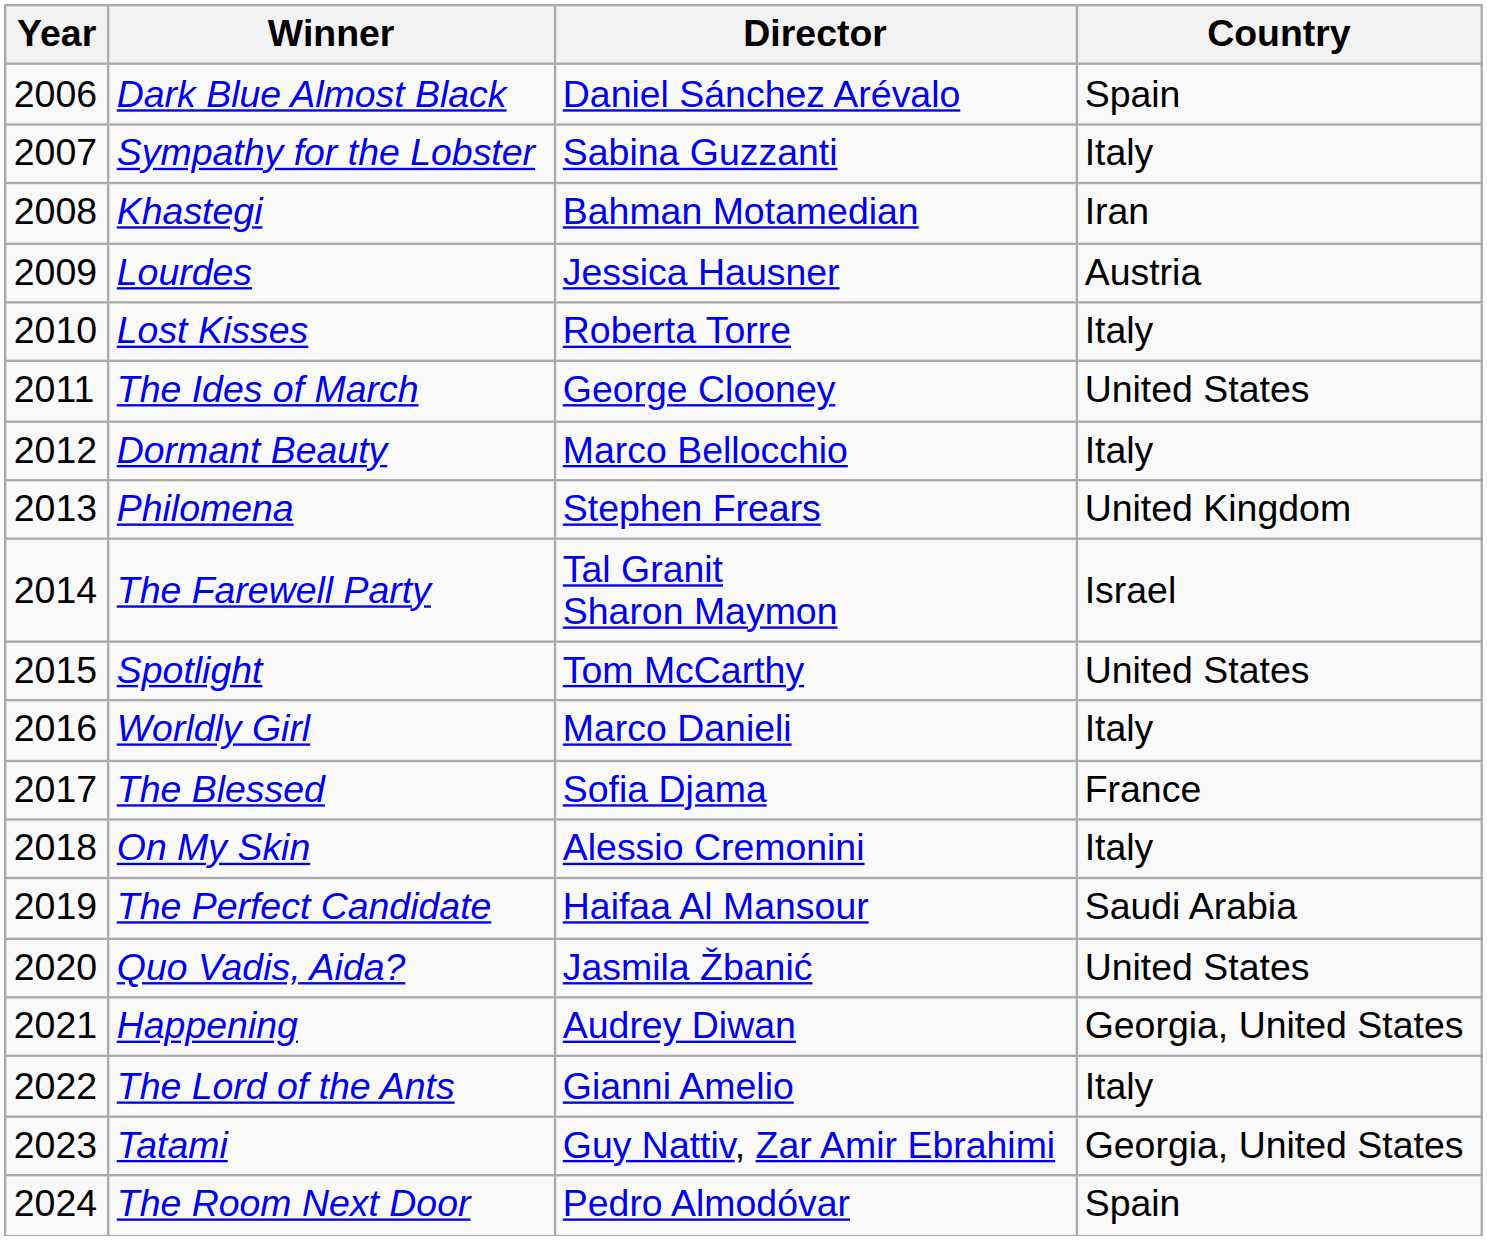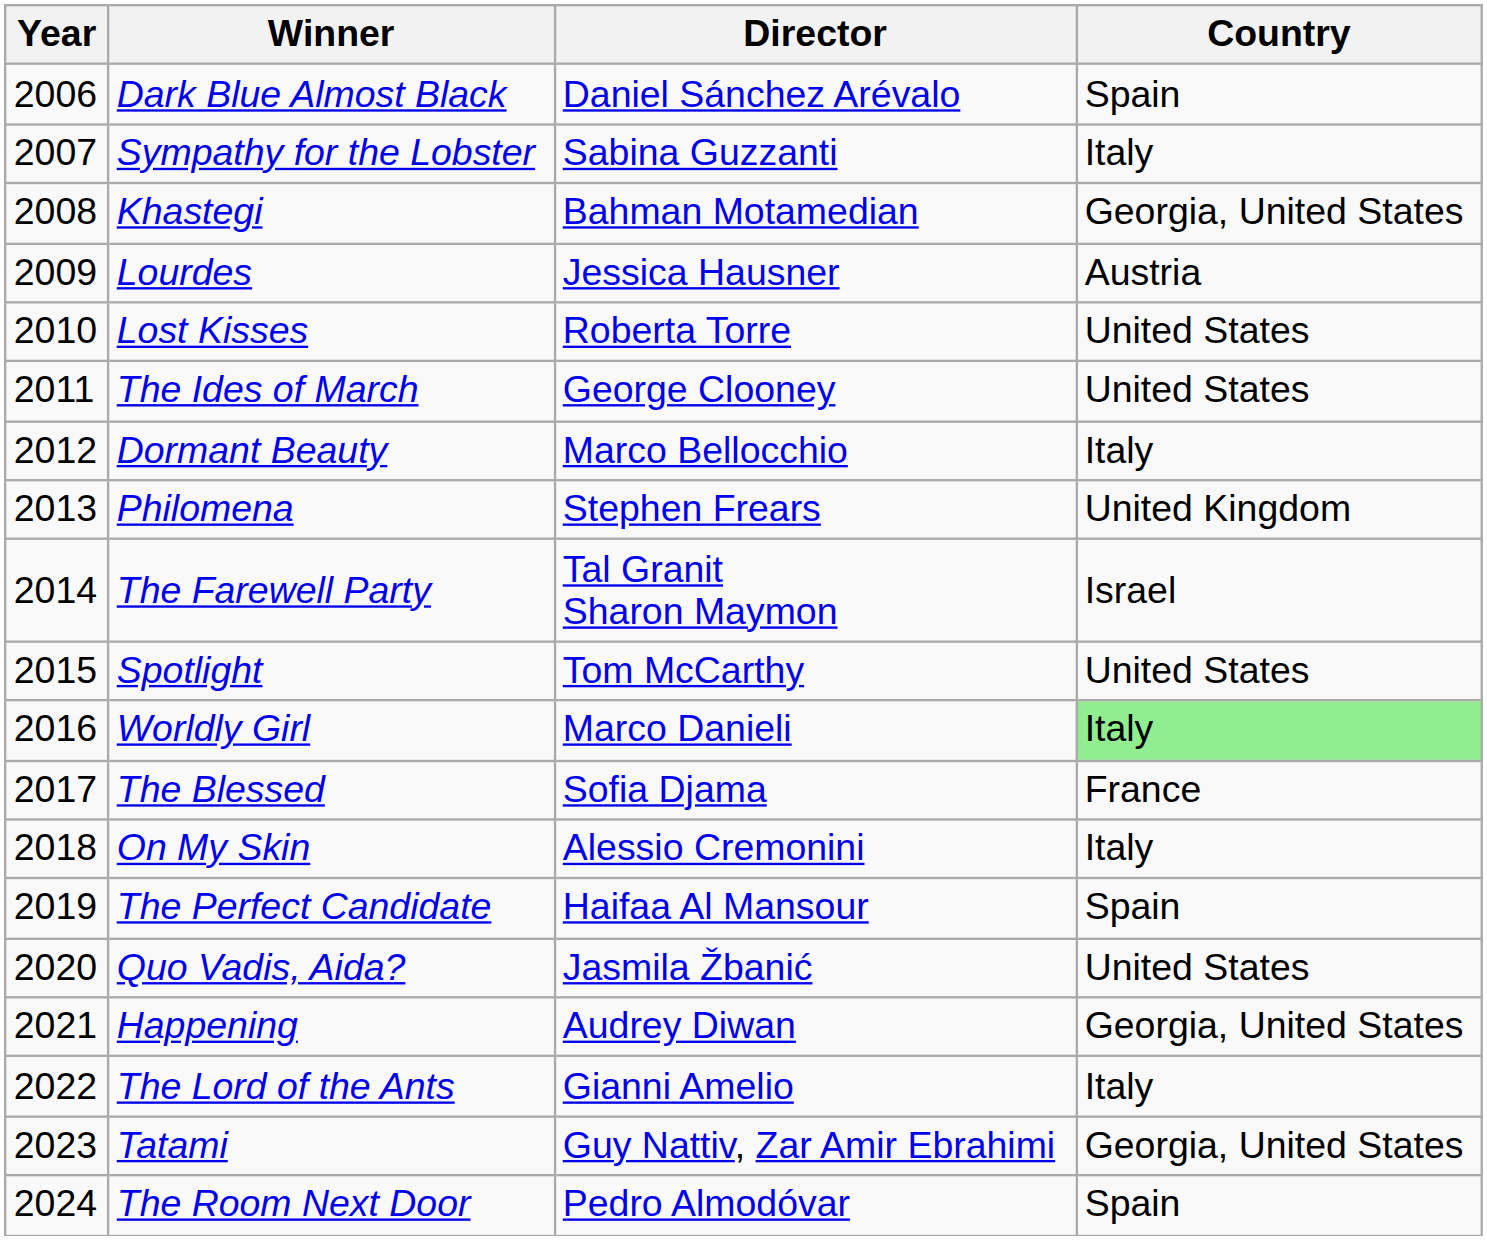 <table class="wikitable" border="1" width="50%">
 <tr bgcolor="efefef">
 <th>Year</th>
 <th>Winner</th>
 <th>Director</th>
 <th>Country</th>
 </tr>
 <tr>
 <td>2006<br></td>
 <td><em><a href='#'>Dark Blue Almost Black</a></em></td>
 <td><a href='#'>Daniel Sánchez Arévalo</a></td>
 <td>Spain</td>
 </tr>
 <tr>
 <td>2007<br></td>
 <td><em><a href='#'>Sympathy for the Lobster</a></em></td>
 <td><a href='#'>Sabina Guzzanti</a></td>
 <td>Italy</td>
 </tr>
 <tr>
 <td>2008<br></td>
 <td><em><a href='#'>Khastegi</a></em></td>
 <td><a href='#'>Bahman Motamedian</a></td>
-<td>Iran</td>
+<td>Georgia, United States</td>
 </tr>
 <tr>
 <td>2009<br></td>
 <td><em><a href='#'>Lourdes</a></em></td>
 <td><a href='#'>Jessica Hausner</a></td>
 <td>Austria</td>
 </tr>
 <tr>
 <td>2010<br></td>
 <td><em><a href='#'>Lost Kisses</a></em></td>
 <td><a href='#'>Roberta Torre</a></td>
-<td>Italy</td>
+<td>United States</td>
 </tr>
 <tr>
 <td>2011<br></td>
 <td><em><a href='#'>The Ides of March</a></em></td>
 <td><a href='#'>George Clooney</a></td>
 <td>United States</td>
 </tr>
 <tr>
 <td>2012<br></td>
 <td><em><a href='#'>Dormant Beauty</a></em></td>
 <td><a href='#'>Marco Bellocchio</a></td>
 <td>Italy</td>
 </tr>
 <tr>
 <td>2013<br></td>
 <td><em><a href='#'>Philomena</a></em></td>
 <td><a href='#'>Stephen Frears</a></td>
 <td>United Kingdom</td>
 </tr>
 <tr>
 <td>2014<br></td>
 <td><em><a href='#'>The Farewell Party</a></em></td>
 <td><a href='#'>Tal Granit</a><br><a href='#'>Sharon Maymon</a></td>
 <td>Israel</td>
 </tr>
 <tr>
 <td>2015<br></td>
 <td><em><a href='#'>Spotlight</a></em></td>
 <td><a href='#'>Tom McCarthy</a></td>
 <td>United States</td>
 </tr>
 <tr>
 <td>2016<br></td>
 <td><em><a href='#'>Worldly Girl</a></em></td>
 <td><a href='#'>Marco Danieli</a></td>
-<td>Italy</td>
+<td style="background: lightgreen;">Italy</td>
 </tr>
 <tr>
 <td>2017</td>
 <td><em><a href='#'>The Blessed</a></em></td>
 <td><a href='#'>Sofia Djama</a></td>
 <td>France</td>
 </tr>
 <tr>
 <td>2018<br></td>
 <td><em><a href='#'>On My Skin</a></em></td>
 <td><a href='#'>Alessio Cremonini</a></td>
 <td>Italy</td>
 </tr>
 <tr>
 <td>2019<br></td>
 <td><em><a href='#'>The Perfect Candidate</a></em></td>
 <td><a href='#'>Haifaa Al Mansour</a></td>
-<td>Saudi Arabia</td>
+<td>Spain</td>
 </tr>
 <tr>
 <td>2020<br></td>
 <td><em><a href='#'>Quo Vadis, Aida?</a></em></td>
 <td><a href='#'>Jasmila Žbanić</a></td>
 <td>United States</td>
 </tr>
 <tr>
 <td>2021<br></td>
 <td><em><a href='#'>Happening</a></em></td>
 <td><a href='#'>Audrey Diwan</a></td>
 <td>Georgia, United States</td>
 </tr>
 <tr>
 <td>2022<br></td>
 <td><em><a href='#'>The Lord of the Ants</a></em></td>
 <td><a href='#'>Gianni Amelio</a></td>
 <td>Italy</td>
 </tr>
 <tr>
 <td>2023<br></td>
 <td><em><a href='#'>Tatami</a></em></td>
 <td><a href='#'>Guy Nattiv</a>, <a href='#'>Zar Amir Ebrahimi</a></td>
 <td>Georgia, United States</td>
 </tr>
 <tr>
 <td>2024<br></td>
 <td><em><a href='#'>The Room Next Door</a></em></td>
 <td><a href='#'>Pedro Almodóvar</a></td>
 <td>Spain</td>
 </tr>
 </table>
